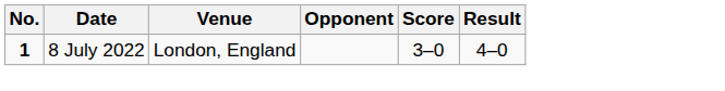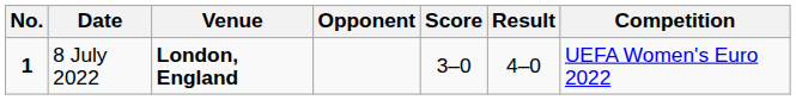 <table class="wikitable sortable">
 <tr>
 <th scope="col">No.</th>
 <th scope="col">Date</th>
 <th scope="col">Venue</th>
 <th scope="col">Opponent</th>
 <th scope="col">Score</th>
 <th scope="col">Result</th>
+<th scope="col">Competition</th>
 </tr>
 <tr>
 <td align="center"><strong>1</strong></td>
 <td>8 July 2022</td>
-<td>London, England</td>
+<td><strong>London, England</strong></td>
 <td></td>
 <td align="center">3–0</td>
 <td align="center">4–0</td>
+<td><a href='#'>UEFA Women's Euro 2022</a></td>
 </tr>
 </table>
